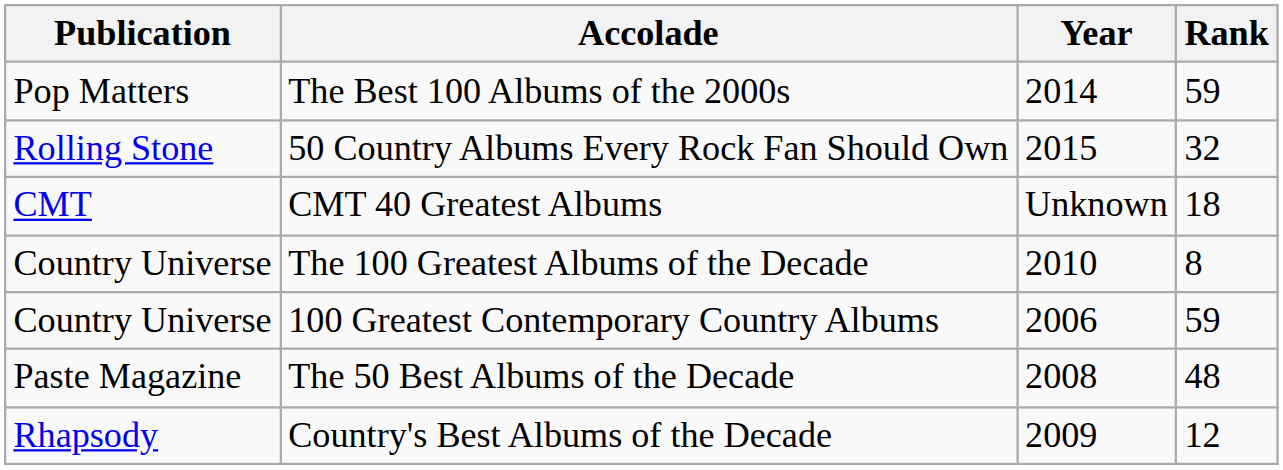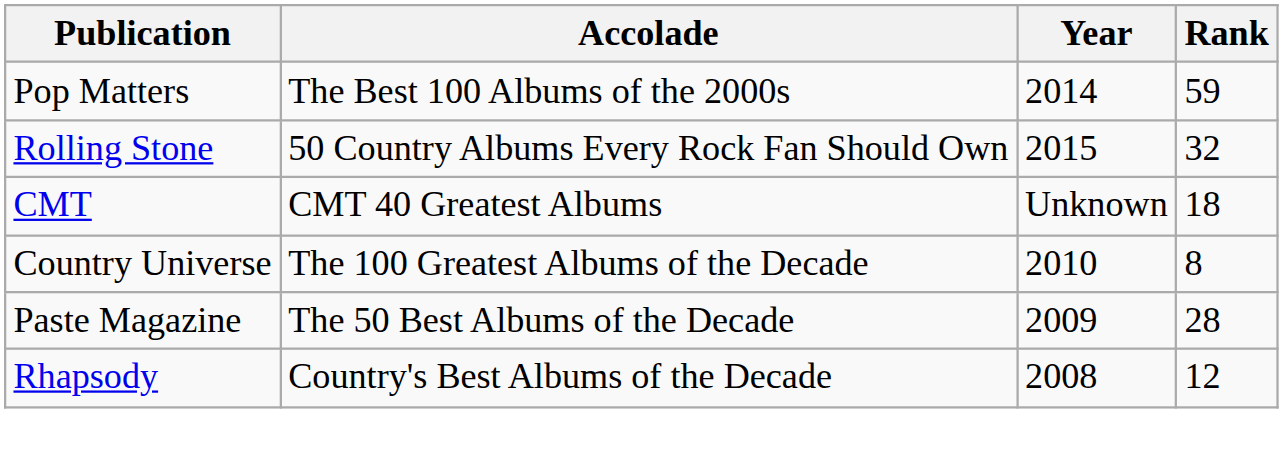 <table class="wikitable">
 <tr>
 <th>Publication</th>
 <th>Accolade</th>
 <th>Year</th>
 <th>Rank</th>
 </tr>
 <tr>
 <td>Pop Matters</td>
 <td>The Best 100 Albums of the 2000s</td>
 <td>2014</td>
 <td>59</td>
 </tr>
 <tr>
 <td><a href='#'>Rolling Stone</a></td>
 <td>50 Country Albums Every Rock Fan Should Own</td>
 <td>2015</td>
 <td>32</td>
 </tr>
 <tr>
 <td><a href='#'>CMT</a></td>
 <td>CMT 40 Greatest Albums</td>
 <td>Unknown</td>
 <td>18</td>
 </tr>
 <tr>
 <td>Country Universe</td>
 <td>The 100 Greatest Albums of the Decade</td>
 <td>2010</td>
 <td>8</td>
 </tr>
 <tr>
-<td>Country Universe</td>
-<td>100 Greatest Contemporary Country Albums</td>
-<td>2006</td>
-<td>59</td>
-</tr>
-<tr>
 <td>Paste Magazine</td>
 <td>The 50 Best Albums of the Decade</td>
-<td>2008</td>
-<td>48</td>
+<td>2009</td>
+<td>28</td>
 </tr>
 <tr>
 <td><a href='#'>Rhapsody</a></td>
 <td>Country's Best Albums of the Decade</td>
-<td>2009</td>
+<td>2008</td>
 <td>12</td>
 </tr>
 </table>
